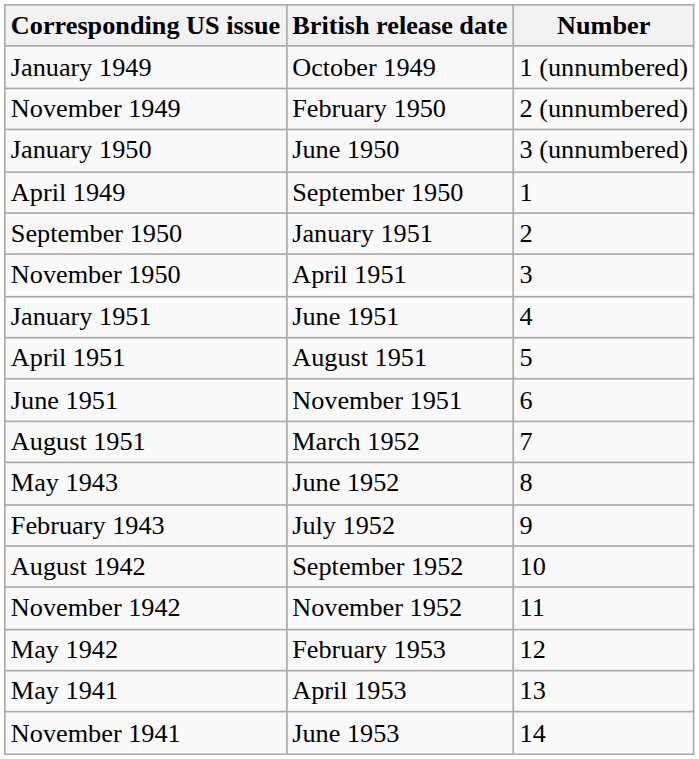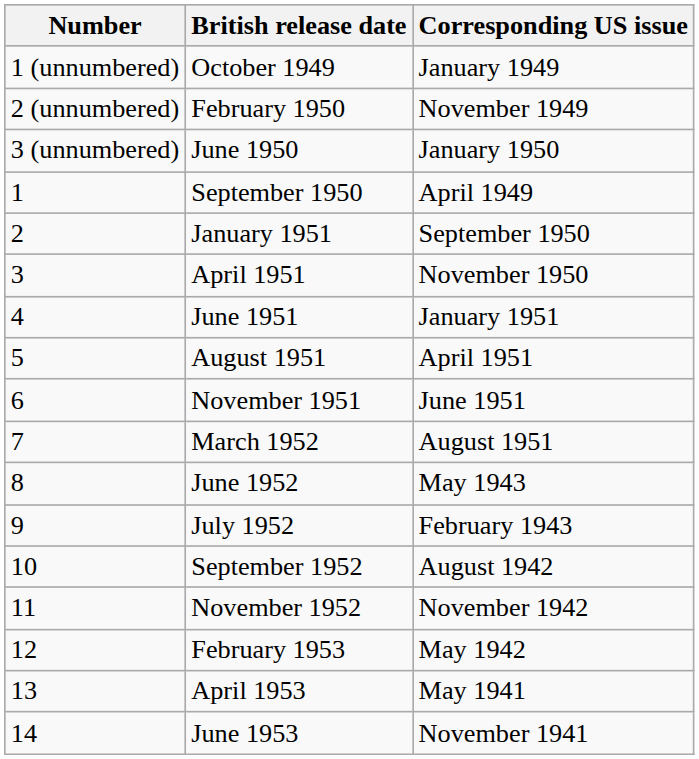 <table class="wikitable">
 <tr>
+<th>Number</th>
+<th>British release date</th>
 <th>Corresponding US issue</th>
-<th>British release date</th>
-<th>Number</th>
 </tr>
 <tr>
+<td>1 (unnumbered)</td>
+<td>October 1949</td>
 <td>January 1949</td>
-<td>October 1949</td>
-<td>1 (unnumbered)</td>
 </tr>
 <tr>
+<td>2 (unnumbered)</td>
+<td>February 1950</td>
 <td>November 1949</td>
-<td>February 1950</td>
-<td>2 (unnumbered)</td>
 </tr>
 <tr>
+<td>3 (unnumbered)</td>
+<td>June 1950</td>
 <td>January 1950</td>
-<td>June 1950</td>
-<td>3 (unnumbered)</td>
 </tr>
 <tr>
+<td>1</td>
+<td>September 1950</td>
 <td>April 1949</td>
-<td>September 1950</td>
-<td>1</td>
 </tr>
 <tr>
+<td>2</td>
+<td>January 1951</td>
 <td>September 1950</td>
-<td>January 1951</td>
-<td>2</td>
 </tr>
 <tr>
+<td>3</td>
+<td>April 1951</td>
 <td>November 1950</td>
-<td>April 1951</td>
-<td>3</td>
 </tr>
 <tr>
+<td>4</td>
+<td>June 1951</td>
 <td>January 1951</td>
-<td>June 1951</td>
-<td>4</td>
 </tr>
 <tr>
+<td>5</td>
+<td>August 1951</td>
 <td>April 1951</td>
-<td>August 1951</td>
-<td>5</td>
 </tr>
 <tr>
+<td>6</td>
+<td>November 1951</td>
 <td>June 1951</td>
-<td>November 1951</td>
-<td>6</td>
 </tr>
 <tr>
+<td>7</td>
+<td>March 1952</td>
 <td>August 1951</td>
-<td>March 1952</td>
-<td>7</td>
 </tr>
 <tr>
+<td>8</td>
+<td>June 1952</td>
 <td>May 1943</td>
-<td>June 1952</td>
-<td>8</td>
 </tr>
 <tr>
+<td>9</td>
+<td>July 1952</td>
 <td>February 1943</td>
-<td>July 1952</td>
-<td>9</td>
 </tr>
 <tr>
+<td>10</td>
+<td>September 1952</td>
 <td>August 1942</td>
-<td>September 1952</td>
-<td>10</td>
 </tr>
 <tr>
+<td>11</td>
+<td>November 1952</td>
 <td>November 1942</td>
-<td>November 1952</td>
-<td>11</td>
 </tr>
 <tr>
+<td>12</td>
+<td>February 1953</td>
 <td>May 1942</td>
-<td>February 1953</td>
-<td>12</td>
 </tr>
 <tr>
+<td>13</td>
+<td>April 1953</td>
 <td>May 1941</td>
-<td>April 1953</td>
-<td>13</td>
 </tr>
 <tr>
+<td>14</td>
+<td>June 1953</td>
 <td>November 1941</td>
-<td>June 1953</td>
-<td>14</td>
 </tr>
 </table>
